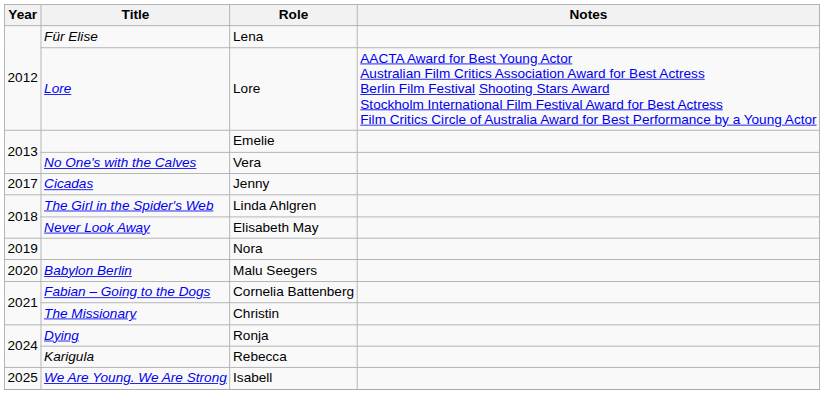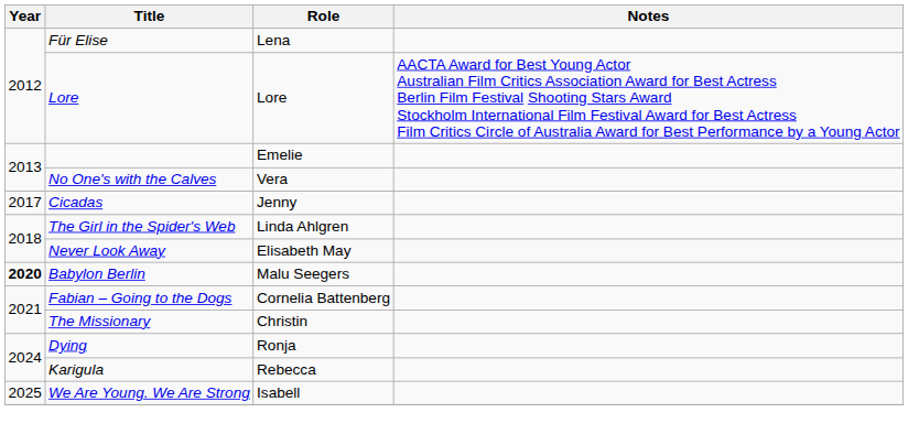 <table class="wikitable sortable">
 <tr>
 <th>Year</th>
 <th>Title</th>
 <th>Role</th>
 <th class="unsortable">Notes</th>
 </tr>
 <tr>
 <td rowspan=2>2012</td>
 <td><em>Für Elise</em></td>
 <td>Lena</td>
 <td></td>
 </tr>
 <tr>
 <td><em><a href='#'>Lore</a></em></td>
 <td>Lore</td>
 <td><a href='#'>AACTA Award for Best Young Actor</a><br><a href='#'>Australian Film Critics Association Award for Best Actress</a><br><a href='#'>Berlin Film Festival</a> <a href='#'>Shooting Stars Award</a><br><a href='#'>Stockholm International Film Festival Award for Best Actress</a><br><a href='#'>Film Critics Circle of Australia Award for Best Performance by a Young Actor</a></td>
 </tr>
 <tr>
 <td rowspan=2>2013</td>
 <td><em></em></td>
 <td>Emelie</td>
 <td></td>
 </tr>
 <tr>
 <td><em><a href='#'>No One's with the Calves</a></em></td>
 <td>Vera</td>
 <td></td>
 </tr>
 <tr>
 <td>2017</td>
 <td><em><a href='#'>Cicadas</a></em></td>
 <td>Jenny</td>
 <td></td>
 </tr>
 <tr>
 <td rowspan=2>2018</td>
 <td><em><a href='#'>The Girl in the Spider's Web</a></em></td>
 <td>Linda Ahlgren</td>
 <td></td>
 </tr>
 <tr>
 <td><em><a href='#'>Never Look Away</a></em></td>
 <td>Elisabeth May</td>
 <td></td>
 </tr>
 <tr>
-<td>2019</td>
-<td><em></em></td>
-<td>Nora</td>
-<td></td>
-</tr>
-<tr>
-<td>2020</td>
+<td><strong>2020</strong></td>
 <td><em><a href='#'>Babylon Berlin</a></em></td>
 <td>Malu Seegers</td>
 <td></td>
 </tr>
 <tr>
 <td rowspan=2>2021</td>
 <td><em><a href='#'>Fabian – Going to the Dogs</a></em></td>
 <td>Cornelia Battenberg</td>
 <td></td>
 </tr>
 <tr>
 <td><em><a href='#'>The Missionary</a></em></td>
 <td>Christin</td>
 <td></td>
 </tr>
 <tr>
 <td rowspan=2>2024</td>
 <td><em><a href='#'>Dying</a></em></td>
 <td>Ronja</td>
 <td></td>
 </tr>
 <tr>
 <td><em>Karigula</em></td>
 <td>Rebecca</td>
 <td></td>
 </tr>
 <tr>
 <td>2025</td>
 <td><em><a href='#'>We Are Young. We Are Strong</a></em></td>
 <td>Isabell</td>
 <td></td>
 </tr>
 <tr>
 </tr>
 </table>
